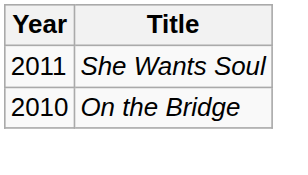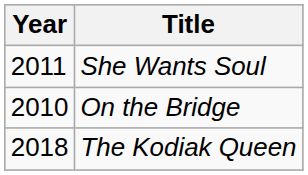 <table class="wikitable">
 <tr>
 <th>Year</th>
 <th>Title</th>
 </tr>
 <tr>
 <td>2011</td>
 <td><em>She Wants Soul</em></td>
 </tr>
 <tr>
 <td>2010</td>
 <td><em>On the Bridge</em></td>
 </tr>
+<tr>
+<td>2018</td>
+<td><em>The Kodiak Queen</em></td>
+</tr>
 </table>
